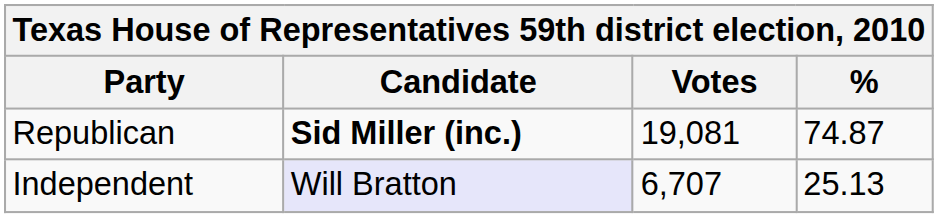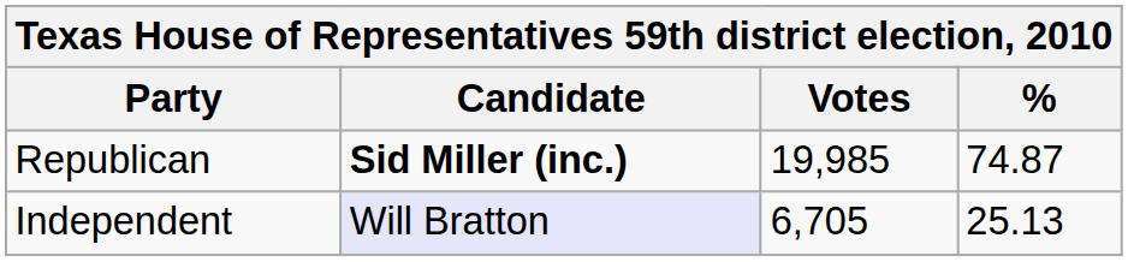 <table class="wikitable">
 <tr>
 <th colspan="4">Texas House of Representatives 59th district election, 2010</th>
 </tr>
 <tr>
 <th>Party</th>
 <th>Candidate</th>
 <th>Votes</th>
 <th>%</th>
 </tr>
 <tr>
 <td>Republican</td>
 <td><strong>Sid Miller (inc.)</strong></td>
-<td>19,081</td>
+<td>19,985</td>
 <td>74.87</td>
 </tr>
 <tr>
 <td>Independent</td>
 <td style="background: lavender;">Will Bratton</td>
-<td>6,707</td>
+<td>6,705</td>
 <td>25.13</td>
 </tr>
 </table>
